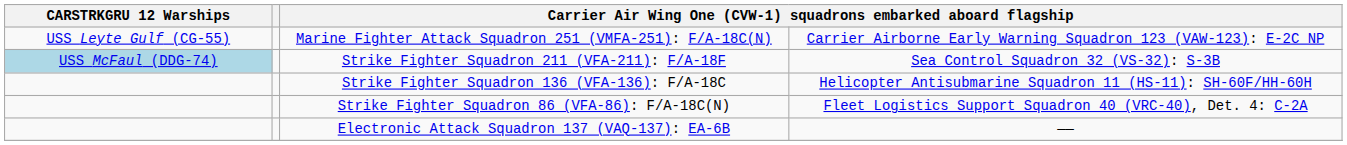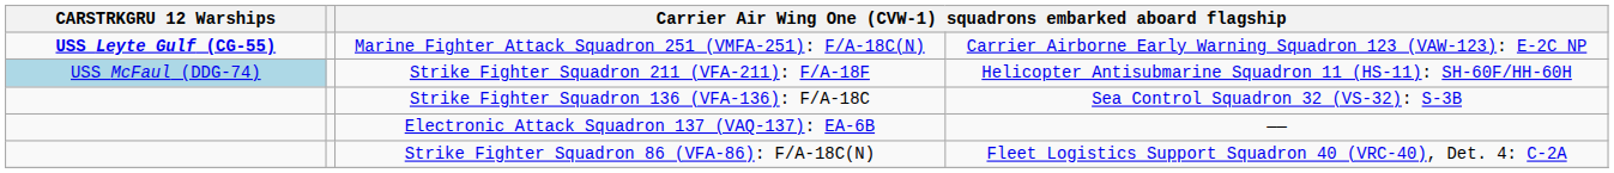 <table class="wikitable" style="text-align:center" width=99%>
 <tr>
 <th colspan="1" width="20%" align="center">CARSTRKGRU 12 Warships</th>
 <th colspan="1" width="0%" align="center"></th>
 <th colspan="2" align="center">Carrier Air Wing One (CVW-1) squadrons embarked aboard flagship </th>
 </tr>
 <tr>
-<td><a href='#'>USS <em>Leyte Gulf</em> (CG-55)</a></td>
+<td><strong><a href='#'>USS <em>Leyte Gulf</em> (CG-55)</a></strong></td>
 <td></td>
 <td><a href='#'>Marine Fighter Attack Squadron 251 (VMFA-251)</a>: <a href='#'>F/A-18C(N)</a></td>
 <td><a href='#'>Carrier Airborne Early Warning Squadron 123 (VAW-123)</a>: <a href='#'>E-2C NP</a></td>
 </tr>
 <tr>
 <td style="background: lightblue;"><a href='#'>USS <em>McFaul</em> (DDG-74)</a></td>
 <td></td>
 <td><a href='#'>Strike Fighter Squadron 211 (VFA-211)</a>: <a href='#'>F/A-18F</a></td>
+<td><a href='#'>Helicopter Antisubmarine Squadron 11 (HS-11)</a>: <a href='#'>SH-60F/HH-60H</a></td>
+</tr>
+<tr>
+<td></td>
+<td></td>
+<td><a href='#'>Strike Fighter Squadron 136 (VFA-136)</a>: F/A-18C</td>
 <td><a href='#'>Sea Control Squadron 32 (VS-32)</a>: <a href='#'>S-3B</a></td>
 </tr>
 <tr>
 <td></td>
 <td></td>
-<td><a href='#'>Strike Fighter Squadron 136 (VFA-136)</a>: F/A-18C</td>
-<td><a href='#'>Helicopter Antisubmarine Squadron 11 (HS-11)</a>: <a href='#'>SH-60F/HH-60H</a></td>
+<td><a href='#'>Electronic Attack Squadron 137 (VAQ-137)</a>: <a href='#'>EA-6B</a></td>
+<td>——</td>
 </tr>
 <tr>
 <td></td>
 <td></td>
 <td><a href='#'>Strike Fighter Squadron 86 (VFA-86)</a>: F/A-18C(N)</td>
 <td><a href='#'>Fleet Logistics Support Squadron 40 (VRC-40)</a>, Det. 4: <a href='#'>C-2A</a></td>
 </tr>
 <tr>
-<td></td>
-<td></td>
-<td><a href='#'>Electronic Attack Squadron 137 (VAQ-137)</a>: <a href='#'>EA-6B</a></td>
-<td>——</td>
-</tr>
-<tr>
 </tr>
 </table>
